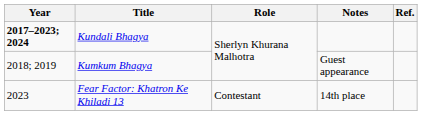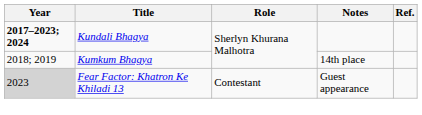 <table class="wikitable sortable">
 <tr>
 <th>Year</th>
 <th>Title</th>
 <th>Role</th>
 <th>Notes</th>
 <th>Ref.</th>
 </tr>
 <tr>
 <td><strong>2017–2023; 2024</strong></td>
 <td><em><a href='#'>Kundali Bhagya</a></em></td>
 <td rowspan="2">Sherlyn Khurana Malhotra</td>
 <td></td>
 <td></td>
 </tr>
 <tr>
 <td>2018; 2019</td>
 <td><em><a href='#'>Kumkum Bhagya</a></em></td>
+<td>14th place</td>
+<td></td>
+</tr>
+<tr>
+<td style="background: lightgrey;">2023</td>
+<td><em><a href='#'>Fear Factor: Khatron Ke Khiladi 13</a></em></td>
+<td>Contestant</td>
 <td>Guest appearance</td>
 <td></td>
 </tr>
-<tr>
-<td>2023</td>
-<td><em><a href='#'>Fear Factor: Khatron Ke Khiladi 13</a></em></td>
-<td>Contestant</td>
-<td>14th place</td>
-<td></td>
-</tr>
 </table>
